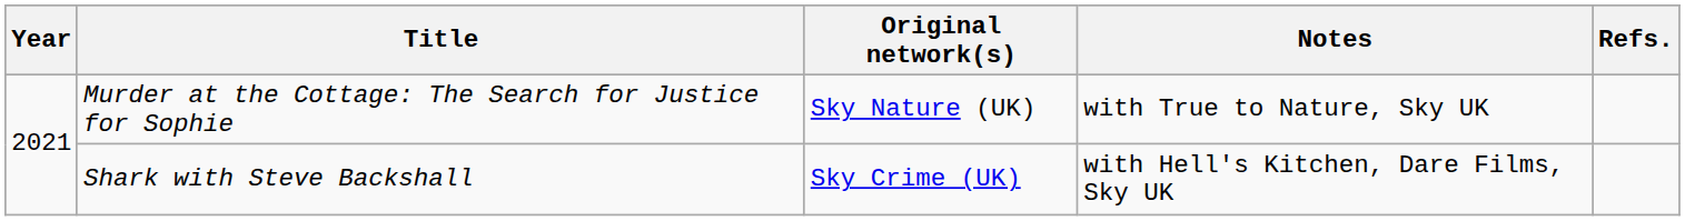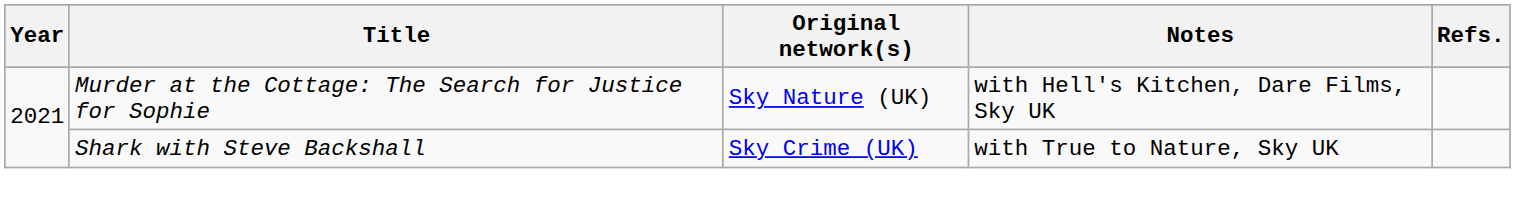 <table class="wikitable">
 <tr>
 <th scope="col">Year</th>
 <th scope="col">Title</th>
 <th scope="col">Original network(s)</th>
 <th scope="col">Notes</th>
 <th scope="col">Refs.</th>
 </tr>
 <tr>
 <td rowspan="2">2021</td>
 <td><em>Murder at the Cottage: The Search for Justice for Sophie</em></td>
 <td><a href='#'>Sky Nature</a> (UK)</td>
-<td>with True to Nature, Sky UK</td>
+<td>with Hell's Kitchen, Dare Films, Sky UK</td>
 <td></td>
 </tr>
 <tr>
 <td><em>Shark with Steve Backshall</em></td>
 <td><a href='#'>Sky Crime (UK)</a></td>
-<td>with Hell's Kitchen, Dare Films, Sky UK</td>
+<td>with True to Nature, Sky UK</td>
 <td></td>
 </tr>
 </table>
